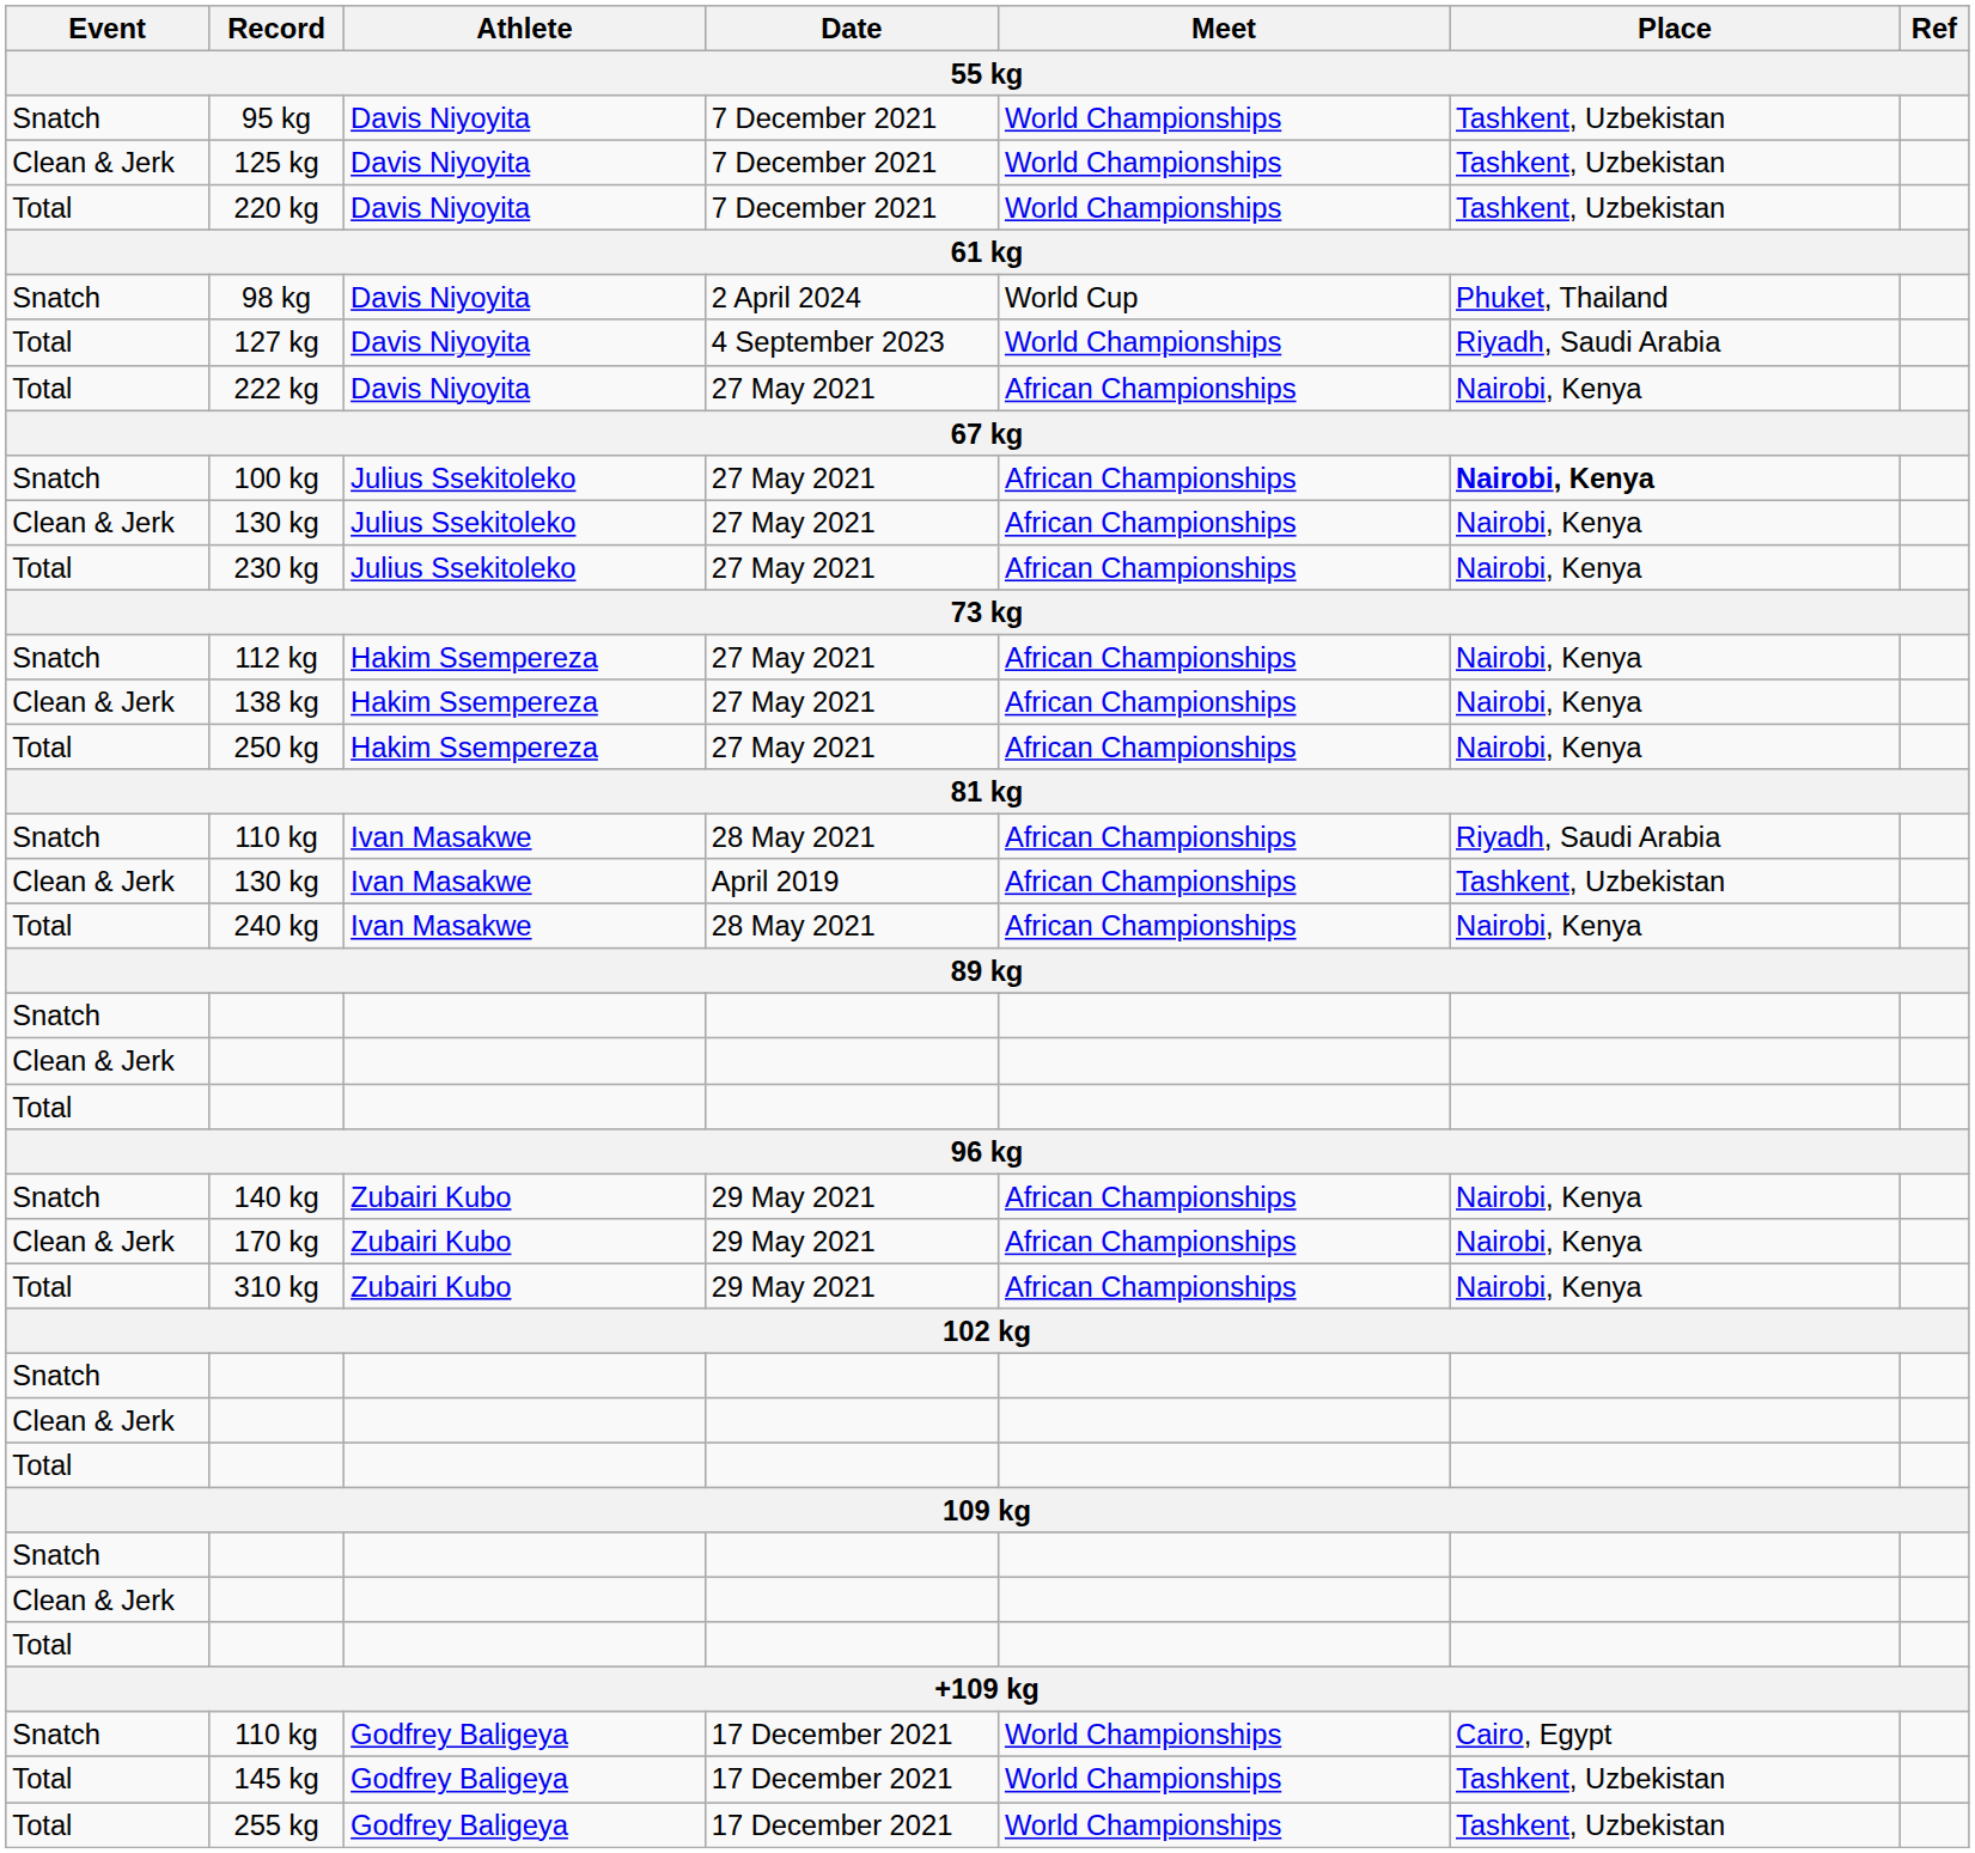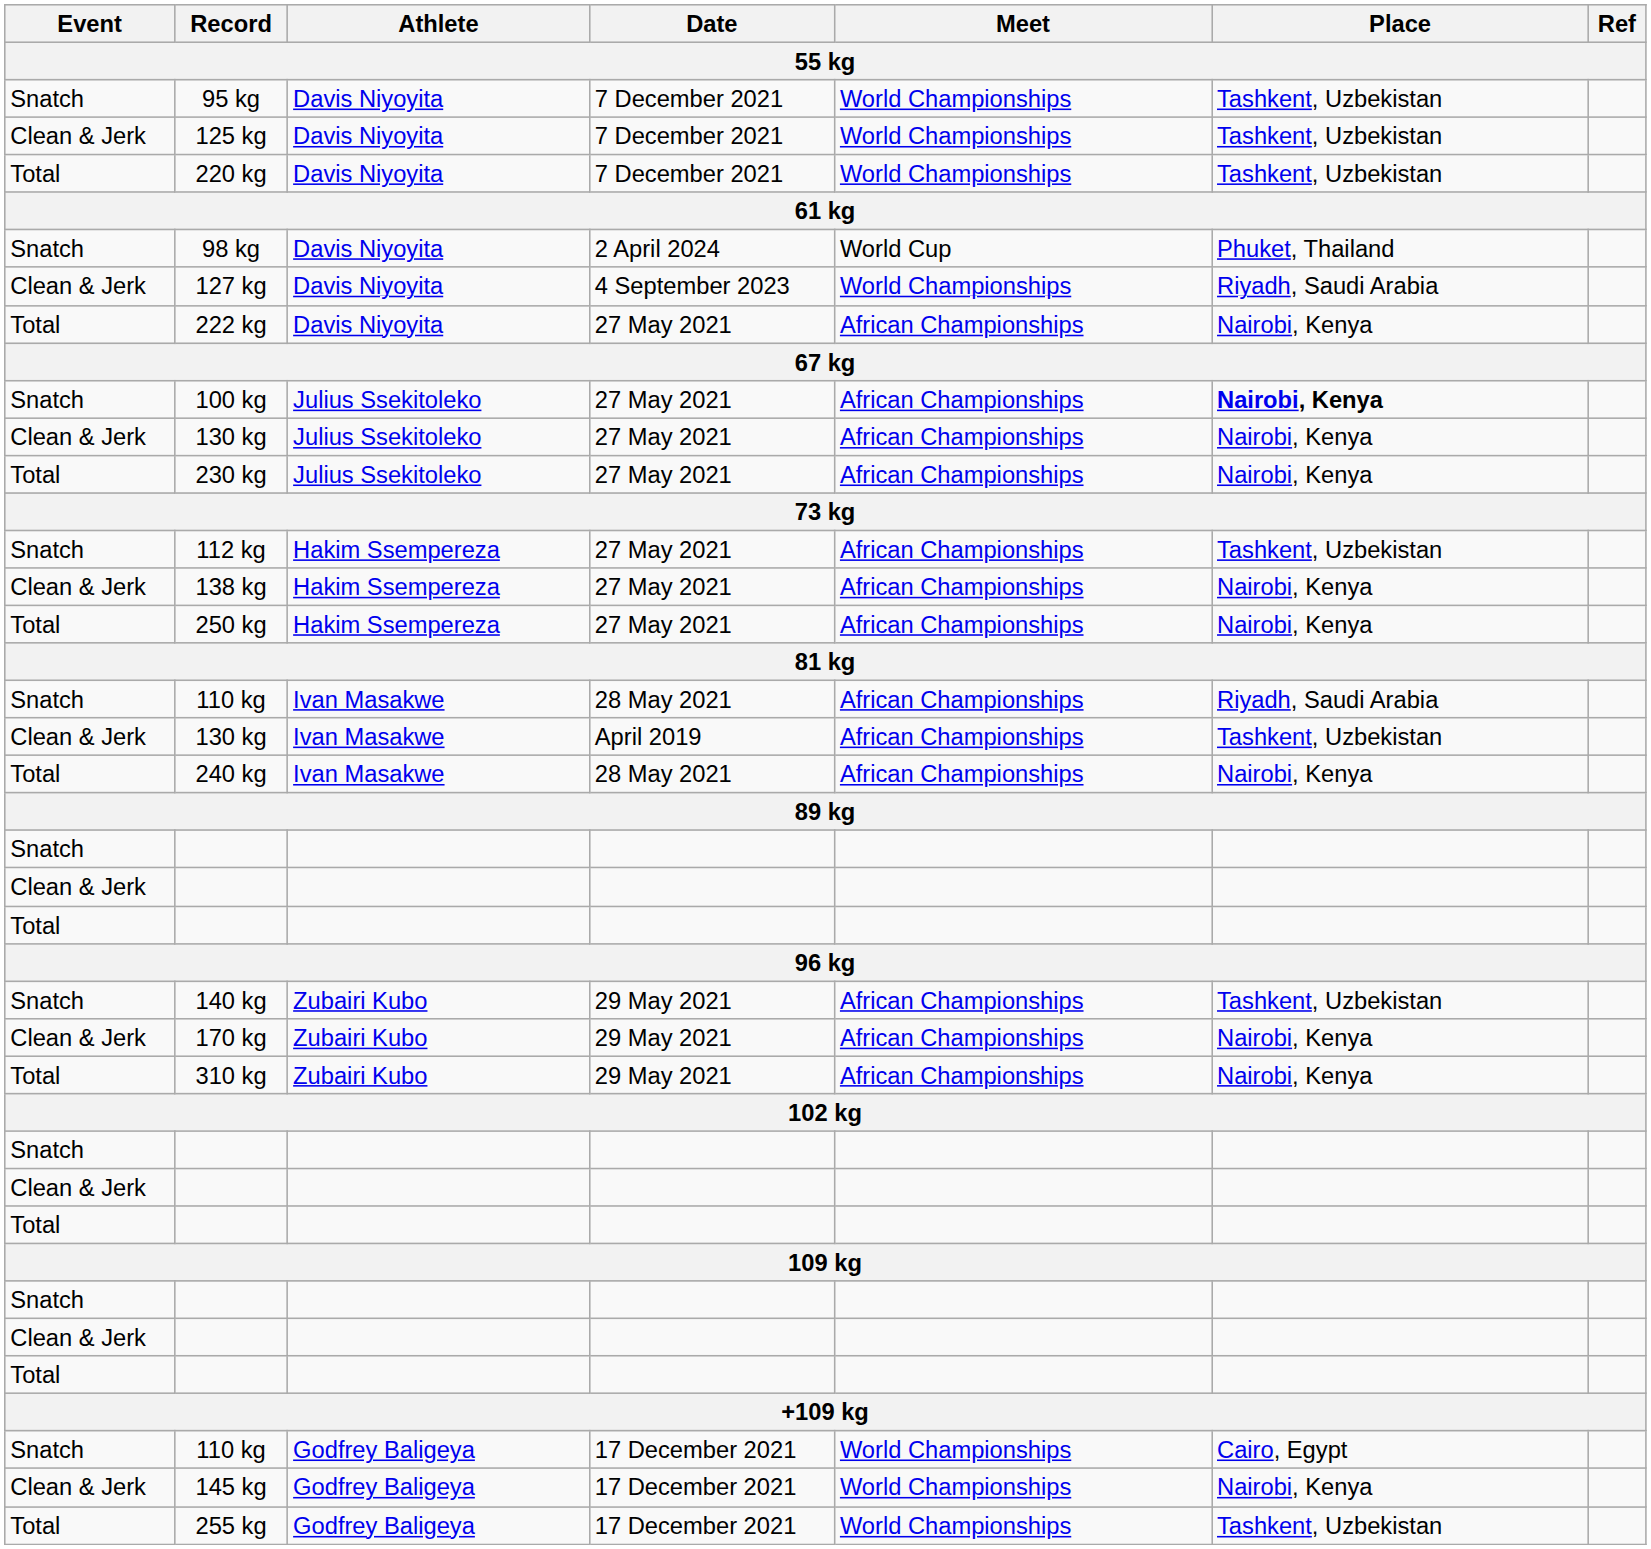 <table class="wikitable" style="font-size:95%;">
 <tr>
 <th width=9%>Event</th>
 <th width=6%>Record</th>
 <th width=16%>Athlete</th>
 <th width=13%>Date</th>
 <th width=20%>Meet</th>
 <th width=20%>Place</th>
 <th width=3%>Ref</th>
 </tr>
 <tr bgcolor="#DDDDDD">
 <th colspan="7">55 kg</th>
 </tr>
 <tr>
 <td>Snatch</td>
 <td align="center">95 kg</td>
 <td><a href='#'>Davis Niyoyita</a></td>
 <td>7 December 2021</td>
 <td><a href='#'>World Championships</a></td>
 <td><a href='#'>Tashkent</a>, Uzbekistan</td>
 <td></td>
 </tr>
 <tr>
 <td>Clean & Jerk</td>
 <td align="center">125 kg</td>
 <td><a href='#'>Davis Niyoyita</a></td>
 <td>7 December 2021</td>
 <td><a href='#'>World Championships</a></td>
 <td><a href='#'>Tashkent</a>, Uzbekistan</td>
 <td></td>
 </tr>
 <tr>
 <td>Total</td>
 <td align="center">220 kg</td>
 <td><a href='#'>Davis Niyoyita</a></td>
 <td>7 December 2021</td>
 <td><a href='#'>World Championships</a></td>
 <td><a href='#'>Tashkent</a>, Uzbekistan</td>
 <td></td>
 </tr>
 <tr bgcolor="#DDDDDD">
 <th colspan="7">61 kg</th>
 </tr>
 <tr>
 <td>Snatch</td>
 <td align="center">98 kg</td>
 <td><a href='#'>Davis Niyoyita</a></td>
 <td>2 April 2024</td>
 <td>World Cup</td>
 <td><a href='#'>Phuket</a>, Thailand</td>
 <td></td>
 </tr>
 <tr>
-<td>Total</td>
+<td>Clean & Jerk</td>
 <td align="center">127 kg</td>
 <td><a href='#'>Davis Niyoyita</a></td>
 <td>4 September 2023</td>
 <td><a href='#'>World Championships</a></td>
 <td><a href='#'>Riyadh</a>, Saudi Arabia</td>
 <td></td>
 </tr>
 <tr>
 <td>Total</td>
 <td align="center">222 kg</td>
 <td><a href='#'>Davis Niyoyita</a></td>
 <td>27 May 2021</td>
 <td><a href='#'>African Championships</a></td>
 <td><a href='#'>Nairobi</a>, Kenya</td>
 <td></td>
 </tr>
 <tr bgcolor="#DDDDDD">
 <th colspan="7">67 kg</th>
 </tr>
 <tr>
 <td>Snatch</td>
 <td align="center">100 kg</td>
 <td><a href='#'>Julius Ssekitoleko</a></td>
 <td>27 May 2021</td>
 <td><a href='#'>African Championships</a></td>
 <td><strong><a href='#'>Nairobi</a>, Kenya</strong></td>
 <td></td>
 </tr>
 <tr>
 <td>Clean & Jerk</td>
 <td align="center">130 kg</td>
 <td><a href='#'>Julius Ssekitoleko</a></td>
 <td>27 May 2021</td>
 <td><a href='#'>African Championships</a></td>
 <td><a href='#'>Nairobi</a>, Kenya</td>
 <td></td>
 </tr>
 <tr>
 <td>Total</td>
 <td align="center">230 kg</td>
 <td><a href='#'>Julius Ssekitoleko</a></td>
 <td>27 May 2021</td>
 <td><a href='#'>African Championships</a></td>
 <td><a href='#'>Nairobi</a>, Kenya</td>
 <td></td>
 </tr>
 <tr bgcolor="#DDDDDD">
 <th colspan="7">73 kg</th>
 </tr>
 <tr>
 <td>Snatch</td>
 <td align="center">112 kg</td>
 <td><a href='#'>Hakim Ssempereza</a></td>
 <td>27 May 2021</td>
 <td><a href='#'>African Championships</a></td>
-<td><a href='#'>Nairobi</a>, Kenya</td>
+<td><a href='#'>Tashkent</a>, Uzbekistan</td>
 <td></td>
 </tr>
 <tr>
 <td>Clean & Jerk</td>
 <td align="center">138 kg</td>
 <td><a href='#'>Hakim Ssempereza</a></td>
 <td>27 May 2021</td>
 <td><a href='#'>African Championships</a></td>
 <td><a href='#'>Nairobi</a>, Kenya</td>
 <td></td>
 </tr>
 <tr>
 <td>Total</td>
 <td align="center">250 kg</td>
 <td><a href='#'>Hakim Ssempereza</a></td>
 <td>27 May 2021</td>
 <td><a href='#'>African Championships</a></td>
 <td><a href='#'>Nairobi</a>, Kenya</td>
 <td></td>
 </tr>
 <tr bgcolor="#DDDDDD">
 <th colspan="7">81 kg</th>
 </tr>
 <tr>
 <td>Snatch</td>
 <td align="center">110 kg</td>
 <td><a href='#'>Ivan Masakwe</a></td>
 <td>28 May 2021</td>
 <td><a href='#'>African Championships</a></td>
 <td><a href='#'>Riyadh</a>, Saudi Arabia</td>
 <td></td>
 </tr>
 <tr>
 <td>Clean & Jerk</td>
 <td align="center">130 kg</td>
 <td><a href='#'>Ivan Masakwe</a></td>
 <td>April 2019</td>
 <td><a href='#'>African Championships</a></td>
 <td><a href='#'>Tashkent</a>, Uzbekistan</td>
 <td></td>
 </tr>
 <tr>
 <td>Total</td>
 <td align="center">240 kg</td>
 <td><a href='#'>Ivan Masakwe</a></td>
 <td>28 May 2021</td>
 <td><a href='#'>African Championships</a></td>
 <td><a href='#'>Nairobi</a>, Kenya</td>
 <td></td>
 </tr>
 <tr bgcolor="#DDDDDD">
 <th colspan="7">89 kg</th>
 </tr>
 <tr>
 <td>Snatch</td>
 <td align="center"></td>
 <td></td>
 <td></td>
 <td></td>
 <td></td>
 <td></td>
 </tr>
 <tr>
 <td>Clean & Jerk</td>
 <td align="center"></td>
 <td></td>
 <td></td>
 <td></td>
 <td></td>
 <td></td>
 </tr>
 <tr>
 <td>Total</td>
 <td align="center"></td>
 <td></td>
 <td></td>
 <td></td>
 <td></td>
 <td></td>
 </tr>
 <tr bgcolor="#DDDDDD">
 <th colspan="7">96 kg</th>
 </tr>
 <tr>
 <td>Snatch</td>
 <td align="center">140 kg</td>
 <td><a href='#'>Zubairi Kubo</a></td>
 <td>29 May 2021</td>
 <td><a href='#'>African Championships</a></td>
-<td><a href='#'>Nairobi</a>, Kenya</td>
+<td><a href='#'>Tashkent</a>, Uzbekistan</td>
 <td></td>
 </tr>
 <tr>
 <td>Clean & Jerk</td>
 <td align="center">170 kg</td>
 <td><a href='#'>Zubairi Kubo</a></td>
 <td>29 May 2021</td>
 <td><a href='#'>African Championships</a></td>
 <td><a href='#'>Nairobi</a>, Kenya</td>
 <td></td>
 </tr>
 <tr>
 <td>Total</td>
 <td align="center">310 kg</td>
 <td><a href='#'>Zubairi Kubo</a></td>
 <td>29 May 2021</td>
 <td><a href='#'>African Championships</a></td>
 <td><a href='#'>Nairobi</a>, Kenya</td>
 <td></td>
 </tr>
 <tr bgcolor="#DDDDDD">
 <th colspan="7">102 kg</th>
 </tr>
 <tr>
 <td>Snatch</td>
 <td align="center"></td>
 <td></td>
 <td></td>
 <td></td>
 <td></td>
 <td></td>
 </tr>
 <tr>
 <td>Clean & Jerk</td>
 <td align="center"></td>
 <td></td>
 <td></td>
 <td></td>
 <td></td>
 <td></td>
 </tr>
 <tr>
 <td>Total</td>
 <td align="center"></td>
 <td></td>
 <td></td>
 <td></td>
 <td></td>
 <td></td>
 </tr>
 <tr bgcolor="#DDDDDD">
 <th colspan="7">109 kg</th>
 </tr>
 <tr>
 <td>Snatch</td>
 <td align="center"></td>
 <td></td>
 <td></td>
 <td></td>
 <td></td>
 <td></td>
 </tr>
 <tr>
 <td>Clean & Jerk</td>
 <td align="center"></td>
 <td></td>
 <td></td>
 <td></td>
 <td></td>
 <td></td>
 </tr>
 <tr>
 <td>Total</td>
 <td align="center"></td>
 <td></td>
 <td></td>
 <td></td>
 <td></td>
 <td></td>
 </tr>
 <tr bgcolor="#DDDDDD">
 <th colspan="7">+109 kg</th>
 </tr>
 <tr>
 <td>Snatch</td>
 <td align="center">110 kg</td>
 <td><a href='#'>Godfrey Baligeya</a></td>
 <td>17 December 2021</td>
 <td><a href='#'>World Championships</a></td>
 <td><a href='#'>Cairo</a>, Egypt</td>
 <td></td>
 </tr>
 <tr>
-<td>Total</td>
+<td>Clean & Jerk</td>
 <td align="center">145 kg</td>
 <td><a href='#'>Godfrey Baligeya</a></td>
 <td>17 December 2021</td>
 <td><a href='#'>World Championships</a></td>
-<td><a href='#'>Tashkent</a>, Uzbekistan</td>
+<td><a href='#'>Nairobi</a>, Kenya</td>
 <td></td>
 </tr>
 <tr>
 <td>Total</td>
 <td align="center">255 kg</td>
 <td><a href='#'>Godfrey Baligeya</a></td>
 <td>17 December 2021</td>
 <td><a href='#'>World Championships</a></td>
 <td><a href='#'>Tashkent</a>, Uzbekistan</td>
 <td></td>
 </tr>
 </table>
